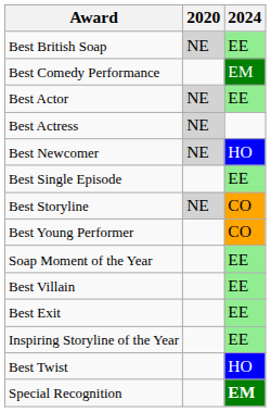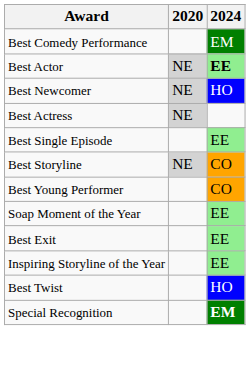 <table class="wikitable">
 <tr>
 <th>Award</th>
 <th>2020</th>
 <th>2024</th>
-</tr>
-<tr>
-<td><small>Best British Soap</small></td>
-<td style="background:lightgrey">NE</td>
-<td style="background:lightgreen">EE</td>
 </tr>
 <tr>
 <td><small>Best Comedy Performance</small></td>
 <td></td>
 <td style="background:Green; color:white">EM</td>
 </tr>
 <tr>
 <td><small>Best Actor</small></td>
 <td style="background:lightgrey">NE</td>
-<td style="background:lightgreen">EE</td>
+<td style="background:lightgreen"><strong>EE</strong></td>
+</tr>
+<tr>
+<td><small>Best Newcomer</small></td>
+<td style="background:lightgrey">NE</td>
+<td style="background:blue; color:white">HO</td>
 </tr>
 <tr>
 <td><small>Best Actress</small></td>
 <td style="background:lightgrey">NE</td>
 <td></td>
-</tr>
-<tr>
-<td><small>Best Newcomer</small></td>
-<td style="background:lightgrey">NE</td>
-<td style="background:blue; color:white">HO</td>
 </tr>
 <tr>
 <td><small>Best Single Episode</small></td>
 <td></td>
 <td style="background:lightgreen">EE</td>
 </tr>
 <tr>
 <td><small>Best Storyline</small></td>
 <td style="background:lightgrey">NE</td>
 <td style="background:orange">CO</td>
 </tr>
 <tr>
 <td><small>Best Young Performer</small></td>
 <td></td>
 <td style="background:orange">CO</td>
 </tr>
 <tr>
 <td><small>Soap Moment of the Year</small></td>
-<td></td>
-<td style="background:lightgreen">EE</td>
-</tr>
-<tr>
-<td><small>Best Villain</small></td>
 <td></td>
 <td style="background:lightgreen">EE</td>
 </tr>
 <tr>
 <td><small>Best Exit </small></td>
 <td></td>
 <td style="background:lightgreen">EE</td>
 </tr>
 <tr>
 <td><small>Inspiring Storyline of the Year</small></td>
 <td></td>
 <td style="background:lightgreen">EE</td>
 </tr>
 <tr>
 <td><small>Best Twist</small></td>
 <td></td>
 <td style="background:blue; color:white">HO</td>
 </tr>
 <tr>
 <td><small>Special Recognition</small></td>
 <td></td>
 <td style="background:Green; color:white"><strong>EM</strong></td>
 </tr>
 </table>
